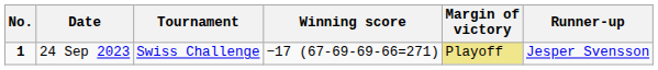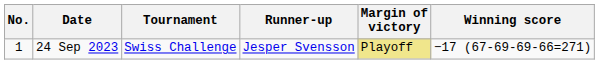 <table class="wikitable" style="font-size:95%;">
 <tr>
 <th>No.</th>
 <th>Date</th>
 <th>Tournament</th>
+<th>Runner-up</th>
+<th>Margin of<br>victory</th>
 <th>Winning score</th>
-<th>Margin of<br>victory</th>
-<th>Runner-up</th>
 </tr>
 <tr>
-<td align=center><strong>1</strong></td>
+<td align=center>1</td>
 <td align=right>24 Sep <a href='#'>2023</a></td>
 <td><a href='#'>Swiss Challenge</a></td>
+<td> <a href='#'>Jesper Svensson</a></td>
+<td style="background: khaki;">Playoff</td>
 <td>−17 (67-69-69-66=271)</td>
-<td style="background: khaki;">Playoff</td>
-<td> <a href='#'>Jesper Svensson</a></td>
 </tr>
 </table>
